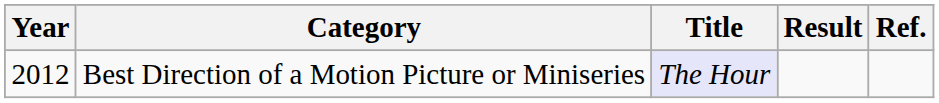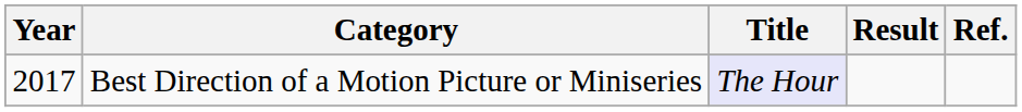 <table class="wikitable">
 <tr>
 <th>Year</th>
 <th>Category</th>
 <th>Title</th>
 <th>Result</th>
 <th>Ref.</th>
 </tr>
 <tr>
-<td>2012</td>
+<td>2017</td>
 <td>Best Direction of a Motion Picture or Miniseries</td>
 <td style="background: lavender;"><em>The Hour</em></td>
 <td></td>
 <td></td>
 </tr>
 </table>
